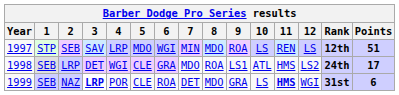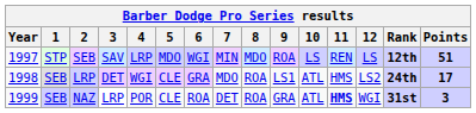 <table class="wikitable" style="text-align:center; font-size:80%">
 <tr>
 <th colspan=45><a href='#'>Barber Dodge Pro Series</a> results</th>
 </tr>
 <tr>
 <th>Year</th>
 <th>1</th>
 <th>2</th>
 <th>3</th>
 <th>4</th>
 <th>5</th>
 <th>6</th>
 <th>7</th>
 <th>8</th>
 <th>9</th>
 <th>10</th>
 <th>11</th>
 <th>12</th>
 <th>Rank</th>
 <th>Points</th>
 </tr>
 <tr>
 <td><a href='#'>1997</a></td>
 <td style="background:#DFFFDF;"><a href='#'>STP</a><br></td>
 <td style="background:#EFCFFF;"><a href='#'>SEB</a><br></td>
 <td style="background:#CFEAFF;"><a href='#'>SAV</a><br></td>
 <td style="background:#CFCFFF;"><a href='#'>LRP</a><br></td>
 <td style="background:#CFCFFF;"><a href='#'>MDO</a><br></td>
 <td style="background:#CFCFFF;"><a href='#'>WGI</a><br></td>
 <td style="background:#EFCFFF;"><a href='#'>MIN</a><br></td>
 <td style="background:#CFEAFF;"><a href='#'>MDO</a><br></td>
 <td style="background:#EFCFFF;"><a href='#'>ROA</a><br></td>
 <td style="background:#CFCFFF;"><a href='#'>LS</a><br></td>
 <td style="background:#CFEAFF;"><a href='#'>REN</a><br></td>
 <td style="background:#CFCFFF;"><a href='#'>LS</a><br></td>
 <td style="background:#CFCFFF;"><strong>12th</strong></td>
 <td style="background:#CFCFFF;"><strong>51</strong></td>
 </tr>
 <tr>
 <td><a href='#'>1998</a></td>
 <td style="background:#DFDFDF;"><a href='#'>SEB</a><br></td>
 <td style="background:#CFCFFF;"><a href='#'>LRP</a><br></td>
 <td style="background:#EFCFFF;"><a href='#'>DET</a><br></td>
 <td style="background:#EFCFFF;"><a href='#'>WGI</a><br></td>
 <td style="background:#EFCFFF;"><a href='#'>CLE</a><br></td>
 <td style="background:#EFCFFF;"><a href='#'>GRA</a><br></td>
 <td><a href='#'>MDO</a></td>
 <td><a href='#'>ROA</a></td>
 <td><a href='#'>LS1</a></td>
 <td><a href='#'>ATL</a></td>
 <td><a href='#'>HMS</a></td>
 <td><a href='#'>LS2</a></td>
 <td style="background:#CFCFFF;"><strong>24th</strong></td>
 <td style="background:#CFCFFF;"><strong>17</strong></td>
 </tr>
 <tr>
 <td><a href='#'>1999</a></td>
 <td style="background:#CFCFFF;"><a href='#'>SEB</a><br></td>
 <td style="background:#CFCFFF;"><a href='#'>NAZ</a><br></td>
-<td style="background:#FFFFFF;"><strong><a href='#'>LRP</a><br></strong></td>
+<td style="background:#FFFFFF;"><a href='#'>LRP</a><br></td>
 <td><a href='#'>POR</a></td>
 <td><a href='#'>CLE</a></td>
 <td><a href='#'>ROA</a></td>
 <td><a href='#'>DET</a></td>
-<td><a href='#'>MDO</a></td>
+<td><a href='#'>ROA</a></td>
 <td><a href='#'>GRA</a></td>
-<td><a href='#'>LS</a></td>
+<td><a href='#'>ATL</a></td>
 <td><strong><a href='#'>HMS</a></strong></td>
 <td><a href='#'>WGI</a></td>
 <td style="background:#CFCFFF;"><strong>31st</strong></td>
-<td style="background:#CFCFFF;"><strong>6</strong></td>
+<td style="background:#CFCFFF;"><strong>3</strong></td>
 </tr>
 </table>
